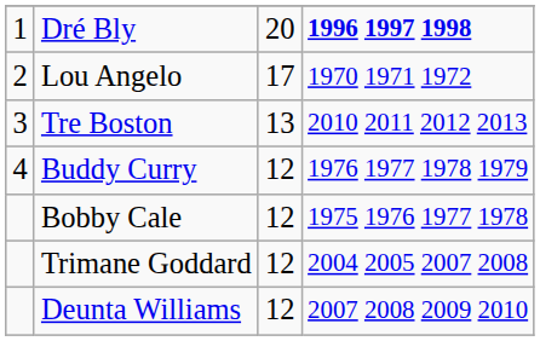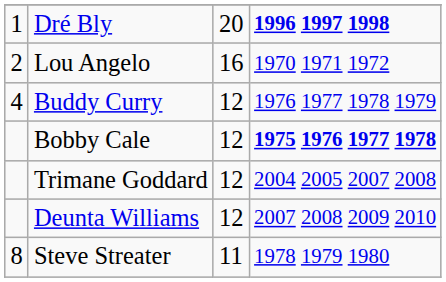 <table class="wikitable">
 <tr>
 </tr>
 <tr>
 <td>1</td>
 <td><a href='#'>Dré Bly</a></td>
 <td>20</td>
 <td style="font-size:85%;"><strong><a href='#'>1996</a> <a href='#'>1997</a> <a href='#'>1998</a></strong></td>
 </tr>
 <tr>
 <td>2</td>
 <td>Lou Angelo</td>
-<td>17</td>
+<td>16</td>
 <td style="font-size:85%;"><a href='#'>1970</a> <a href='#'>1971</a> <a href='#'>1972</a></td>
-</tr>
-<tr>
-<td>3</td>
-<td><a href='#'>Tre Boston</a></td>
-<td>13</td>
-<td style="font-size:85%;"><a href='#'>2010</a> <a href='#'>2011</a> <a href='#'>2012</a> <a href='#'>2013</a></td>
 </tr>
 <tr>
 <td>4</td>
 <td><a href='#'>Buddy Curry</a></td>
 <td>12</td>
 <td style="font-size:85%;"><a href='#'>1976</a> <a href='#'>1977</a> <a href='#'>1978</a> <a href='#'>1979</a></td>
 </tr>
 <tr>
 <td></td>
 <td>Bobby Cale</td>
 <td>12</td>
-<td style="font-size:85%;"><a href='#'>1975</a> <a href='#'>1976</a> <a href='#'>1977</a> <a href='#'>1978</a></td>
+<td style="font-size:85%;"><strong><a href='#'>1975</a> <a href='#'>1976</a> <a href='#'>1977</a> <a href='#'>1978</a></strong></td>
 </tr>
 <tr>
 <td></td>
 <td>Trimane Goddard</td>
 <td>12</td>
 <td style="font-size:85%;"><a href='#'>2004</a> <a href='#'>2005</a> <a href='#'>2007</a> <a href='#'>2008</a></td>
 </tr>
 <tr>
 <td></td>
 <td><a href='#'>Deunta Williams</a></td>
 <td>12</td>
 <td style="font-size:85%;"><a href='#'>2007</a> <a href='#'>2008</a> <a href='#'>2009</a> <a href='#'>2010</a></td>
 </tr>
+<tr>
+<td>8</td>
+<td>Steve Streater</td>
+<td>11</td>
+<td style="font-size:85%;"><a href='#'>1978</a> <a href='#'>1979</a> <a href='#'>1980</a></td>
+</tr>
 </table>
